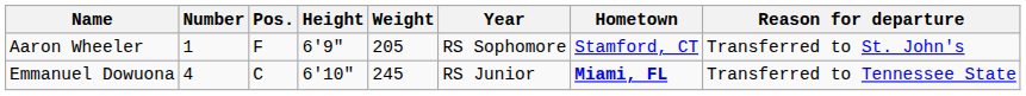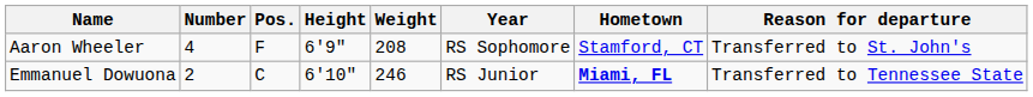 <table class="wikitable sortable" border="1">
 <tr align=center>
 <th>Name</th>
 <th>Number</th>
 <th>Pos.</th>
 <th>Height</th>
 <th>Weight</th>
 <th>Year</th>
 <th>Hometown</th>
 <th>Reason for departure</th>
 </tr>
 <tr>
 <td>Aaron Wheeler</td>
-<td>1</td>
+<td>4</td>
 <td>F</td>
 <td>6'9"</td>
-<td>205</td>
+<td>208</td>
 <td>RS Sophomore</td>
 <td><a href='#'>Stamford, CT</a></td>
 <td>Transferred to <a href='#'>St. John's</a></td>
 </tr>
 <tr>
 <td>Emmanuel Dowuona</td>
-<td>4</td>
+<td>2</td>
 <td>C</td>
 <td>6'10"</td>
-<td>245</td>
+<td>246</td>
 <td>RS Junior</td>
 <td><strong><a href='#'>Miami, FL</a></strong></td>
 <td>Transferred to <a href='#'>Tennessee State</a></td>
 </tr>
 </table>
